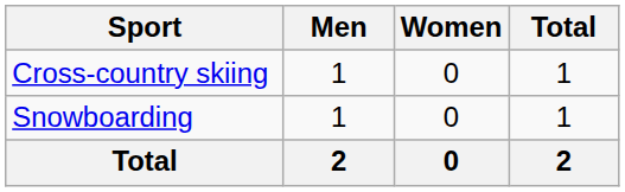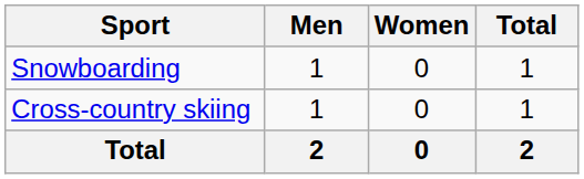 <table class="wikitable sortable" style=text-align:center>
 <tr>
 <th width=150>Sport</th>
 <th width=55>Men</th>
 <th width=55>Women</th>
 <th width=55>Total</th>
 </tr>
 <tr>
-<td align=left><a href='#'>Cross-country skiing</a></td>
+<td align=left><a href='#'>Snowboarding</a></td>
 <td>1</td>
 <td>0</td>
 <td>1</td>
 </tr>
 <tr>
-<td align=left><a href='#'>Snowboarding</a></td>
+<td align=left><a href='#'>Cross-country skiing</a></td>
 <td>1</td>
 <td>0</td>
 <td>1</td>
 </tr>
 <tr>
 <th>Total</th>
 <th>2</th>
 <th>0</th>
 <th>2</th>
 </tr>
 </table>
